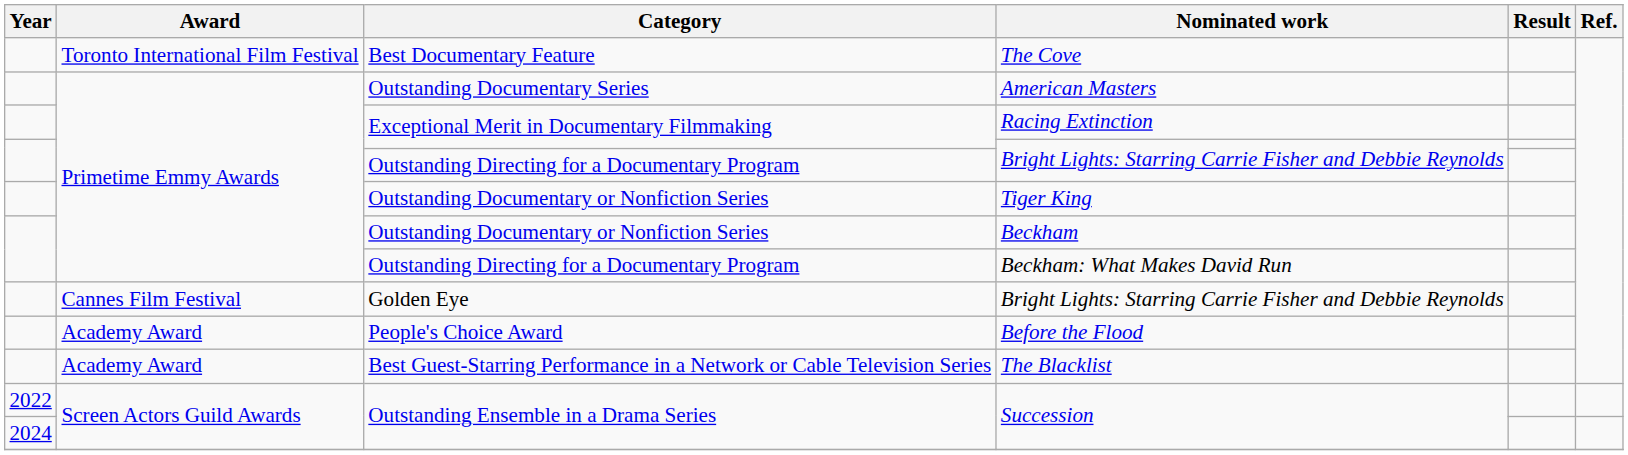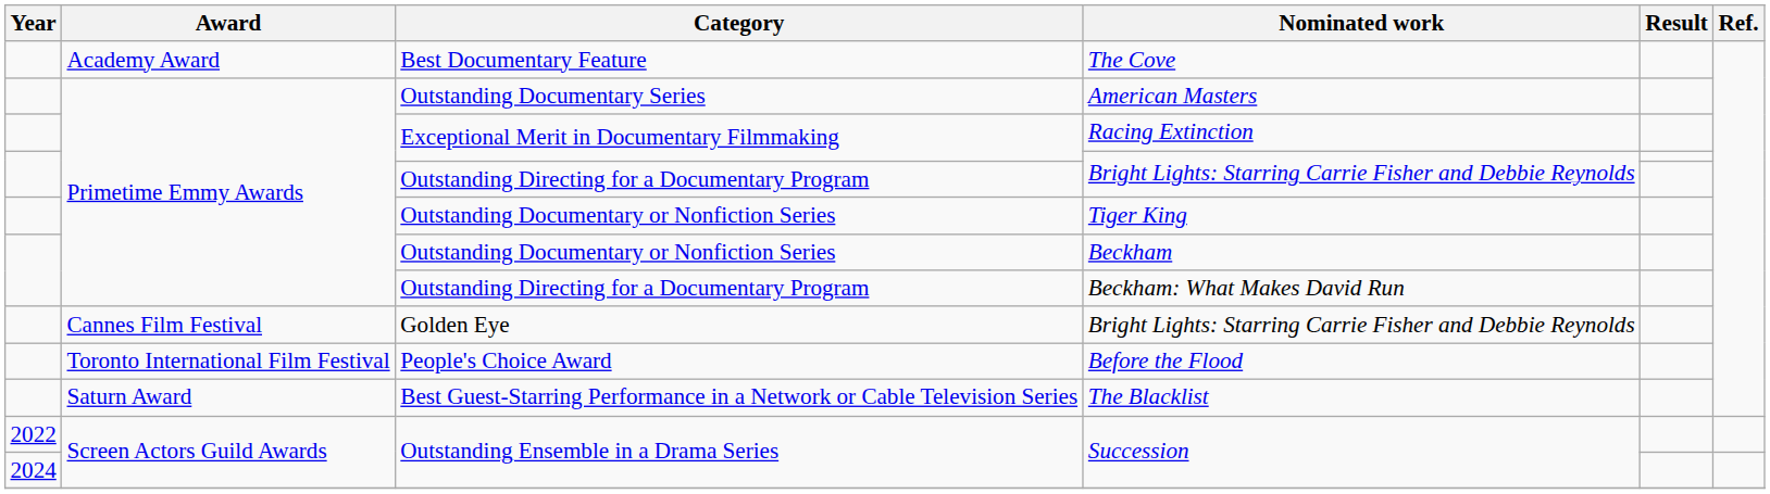 <table class="wikitable sortable">
 <tr>
 <th>Year</th>
 <th>Award</th>
 <th>Category</th>
 <th>Nominated work</th>
 <th>Result</th>
 <th>Ref.</th>
 </tr>
 <tr>
 <td></td>
-<td><a href='#'>Toronto International Film Festival</a></td>
+<td><a href='#'>Academy Award</a></td>
 <td><a href='#'>Best Documentary Feature</a></td>
 <td><em><a href='#'>The Cove</a></em></td>
 <td></td>
 </tr>
 <tr>
 <td></td>
 <td rowspan="7"><a href='#'>Primetime Emmy Awards</a></td>
 <td><a href='#'>Outstanding Documentary Series</a></td>
 <td><em><a href='#'>American Masters</a></em></td>
 <td></td>
 </tr>
 <tr>
 <td></td>
 <td rowspan="2"><a href='#'>Exceptional Merit in Documentary Filmmaking</a></td>
 <td><em><a href='#'>Racing Extinction</a></em></td>
 <td></td>
 </tr>
 <tr>
 <td rowspan="2"></td>
 <td rowspan="2"><em><a href='#'>Bright Lights: Starring Carrie Fisher and Debbie Reynolds</a></em></td>
 <td></td>
 </tr>
 <tr>
 <td><a href='#'>Outstanding Directing for a Documentary Program</a></td>
 <td></td>
 </tr>
 <tr>
 <td></td>
 <td><a href='#'>Outstanding Documentary or Nonfiction Series</a></td>
 <td><em><a href='#'>Tiger King</a></em></td>
 <td></td>
 </tr>
 <tr>
 <td rowspan="2"></td>
 <td><a href='#'>Outstanding Documentary or Nonfiction Series</a></td>
 <td><em><a href='#'>Beckham</a></em></td>
 <td></td>
 </tr>
 <tr>
 <td><a href='#'>Outstanding Directing for a Documentary Program</a></td>
 <td><em>Beckham: What Makes David Run </em></td>
 <td></td>
 </tr>
 <tr>
 <td></td>
 <td><a href='#'>Cannes Film Festival</a></td>
 <td>Golden Eye</td>
 <td><em>Bright Lights: Starring Carrie Fisher and Debbie Reynolds</em></td>
 <td></td>
 </tr>
 <tr>
 <td></td>
-<td><a href='#'>Academy Award</a></td>
+<td><a href='#'>Toronto International Film Festival</a></td>
 <td><a href='#'>People's Choice Award</a></td>
 <td><em><a href='#'>Before the Flood</a></em></td>
 <td></td>
 </tr>
 <tr>
 <td></td>
-<td><a href='#'>Academy Award</a></td>
+<td><a href='#'>Saturn Award</a></td>
 <td><a href='#'>Best Guest-Starring Performance in a Network or Cable Television Series</a></td>
 <td><em><a href='#'>The Blacklist</a></em></td>
 <td></td>
 </tr>
 <tr>
 <td align="center"><a href='#'>2022</a></td>
 <td rowspan="2"><a href='#'>Screen Actors Guild Awards</a></td>
 <td rowspan="2"><a href='#'>Outstanding Ensemble in a Drama Series</a></td>
 <td rowspan="2"><em><a href='#'>Succession</a></em></td>
 <td></td>
 <td align="center"></td>
 </tr>
 <tr>
 <td align="center"><a href='#'>2024</a></td>
 <td></td>
 <td align="center"></td>
 </tr>
 <tr>
 </tr>
 </table>
